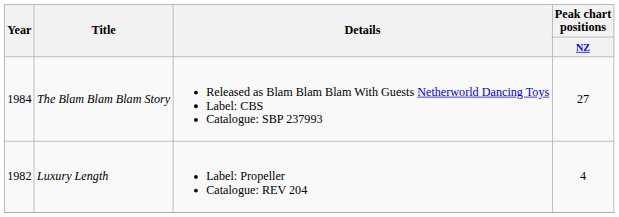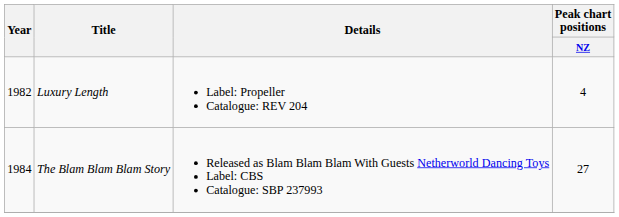 <table class="wikitable plainrowheaders">
 <tr>
 <th rowspan="2">Year</th>
 <th rowspan="2">Title</th>
 <th rowspan="2">Details</th>
 <th>Peak chart<br>positions</th>
 </tr>
 <tr>
 <th><small><a href='#'>NZ</a></small></th>
 </tr>
 <tr>
+<td>1982</td>
+<td><em>Luxury Length</em></td>
+<td><br><ul><li>Label: Propeller</li><li>Catalogue: REV 204</li></ul></td>
+<td align="center">4</td>
+</tr>
+<tr>
 <td>1984</td>
 <td><em>The Blam Blam Blam Story</em></td>
 <td><br><ul><li>Released as Blam Blam Blam With Guests <a href='#'>Netherworld Dancing Toys</a></li><li>Label: CBS</li><li>Catalogue: SBP 237993</li></ul></td>
 <td align="center">27</td>
 </tr>
 <tr>
-<td>1982</td>
-<td><em>Luxury Length</em></td>
-<td><br><ul><li>Label: Propeller</li><li>Catalogue: REV 204</li></ul></td>
-<td align="center">4</td>
-</tr>
-<tr>
 </tr>
 </table>
